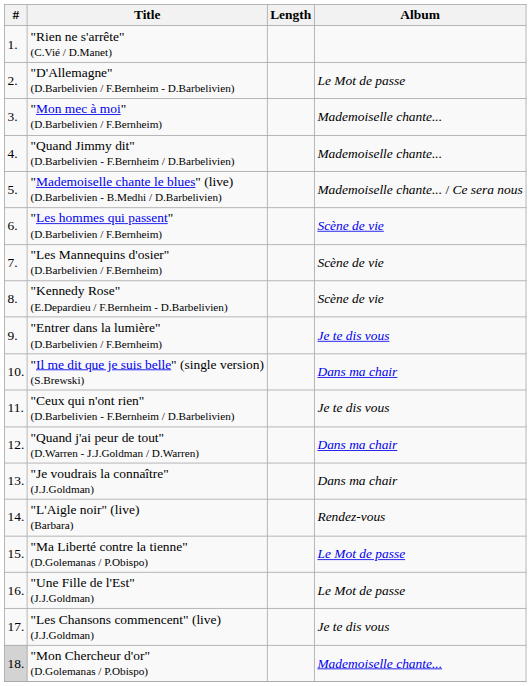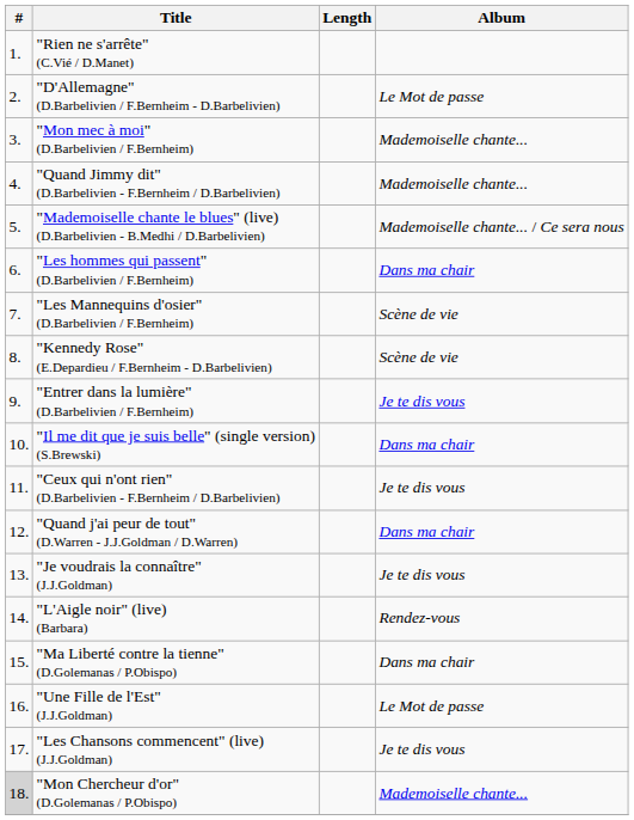 <table class="wikitable" size=80%>
 <tr>
 <th>#</th>
 <th>Title</th>
 <th>Length</th>
 <th>Album</th>
 </tr>
 <tr>
 <td>1.</td>
 <td>"Rien ne s'arrête" <br><small>(C.Vié / D.Manet)</small></td>
 <td></td>
 <td></td>
 </tr>
 <tr>
 <td>2.</td>
 <td>"D'Allemagne" <br><small>(D.Barbelivien / F.Bernheim - D.Barbelivien)</small></td>
 <td></td>
 <td><em>Le Mot de passe</em></td>
 </tr>
 <tr>
 <td>3.</td>
 <td>"<a href='#'>Mon mec à moi</a>" <br><small>(D.Barbelivien / F.Bernheim)</small></td>
 <td></td>
 <td><em>Mademoiselle chante...</em></td>
 </tr>
 <tr>
 <td>4.</td>
 <td>"Quand Jimmy dit" <br><small>(D.Barbelivien - F.Bernheim / D.Barbelivien)</small></td>
 <td></td>
 <td><em>Mademoiselle chante...</em></td>
 </tr>
 <tr>
 <td>5.</td>
 <td>"<a href='#'>Mademoiselle chante le blues</a>" (live) <br><small>(D.Barbelivien - B.Medhi / D.Barbelivien)</small></td>
 <td></td>
 <td><em>Mademoiselle chante...</em> / <em>Ce sera nous</em></td>
 </tr>
 <tr>
 <td>6.</td>
 <td>"<a href='#'>Les hommes qui passent</a>" <br><small>(D.Barbelivien / F.Bernheim)</small></td>
 <td></td>
-<td><em><a href='#'>Scène de vie</a></em></td>
+<td><em><a href='#'>Dans ma chair</a></em></td>
 </tr>
 <tr>
 <td>7.</td>
 <td>"Les Mannequins d'osier" <br><small>(D.Barbelivien / F.Bernheim)</small></td>
 <td></td>
 <td><em>Scène de vie</em></td>
 </tr>
 <tr>
 <td>8.</td>
 <td>"Kennedy Rose" <br><small>(E.Depardieu / F.Bernheim - D.Barbelivien)</small></td>
 <td></td>
 <td><em>Scène de vie</em></td>
 </tr>
 <tr>
 <td>9.</td>
 <td>"Entrer dans la lumière" <br><small>(D.Barbelivien / F.Bernheim)</small></td>
 <td></td>
 <td><em><a href='#'>Je te dis vous</a></em></td>
 </tr>
 <tr>
 <td>10.</td>
 <td>"<a href='#'>Il me dit que je suis belle</a>" (single version) <br><small>(S.Brewski)</small></td>
 <td></td>
 <td><em><a href='#'>Dans ma chair</a></em></td>
 </tr>
 <tr>
 <td>11.</td>
 <td>"Ceux qui n'ont rien" <br><small>(D.Barbelivien - F.Bernheim / D.Barbelivien)</small></td>
 <td></td>
 <td><em>Je te dis vous</em></td>
 </tr>
 <tr>
 <td>12.</td>
 <td>"Quand j'ai peur de tout" <br><small>(D.Warren - J.J.Goldman / D.Warren)</small></td>
 <td></td>
 <td><em><a href='#'>Dans ma chair</a></em></td>
 </tr>
 <tr>
 <td>13.</td>
 <td>"Je voudrais la connaître" <br><small>(J.J.Goldman)</small></td>
 <td></td>
-<td><em>Dans ma chair</em></td>
+<td><em>Je te dis vous</em></td>
 </tr>
 <tr>
 <td>14.</td>
 <td>"L'Aigle noir" (live) <br><small>(Barbara)</small></td>
 <td></td>
 <td><em>Rendez-vous</em></td>
 </tr>
 <tr>
 <td>15.</td>
 <td>"Ma Liberté contre la tienne" <br><small>(D.Golemanas / P.Obispo)</small></td>
 <td></td>
-<td><em><a href='#'>Le Mot de passe</a></em></td>
+<td><em>Dans ma chair</em></td>
 </tr>
 <tr>
 <td>16.</td>
 <td>"Une Fille de l'Est" <br><small>(J.J.Goldman)</small></td>
 <td></td>
 <td><em>Le Mot de passe</em></td>
 </tr>
 <tr>
 <td>17.</td>
 <td>"Les Chansons commencent" (live) <br><small>(J.J.Goldman)</small></td>
 <td></td>
 <td><em>Je te dis vous</em></td>
 </tr>
 <tr>
 <td style="background: lightgrey;">18.</td>
 <td>"Mon Chercheur d'or" <br><small>(D.Golemanas / P.Obispo)</small></td>
 <td></td>
 <td><em><a href='#'>Mademoiselle chante...</a></em></td>
 </tr>
 <tr>
 </tr>
 </table>
